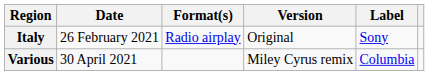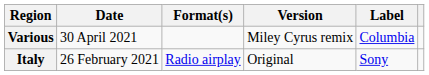 <table class="wikitable plainrowheaders">
 <tr>
 <th scope="col">Region</th>
 <th scope="col">Date</th>
 <th scope="col">Format(s)</th>
 <th scope="col">Version</th>
 <th scope="col">Label</th>
 <th scope="col"></th>
 </tr>
 <tr>
+<th scope="row">Various</th>
+<td>30 April 2021</td>
+<td></td>
+<td>Miley Cyrus remix</td>
+<td><a href='#'>Columbia</a></td>
+<td align="center"></td>
+</tr>
+<tr>
 <th scope="row">Italy</th>
 <td>26 February 2021</td>
 <td><a href='#'>Radio airplay</a></td>
 <td>Original</td>
 <td><a href='#'>Sony</a></td>
 <td align="center"></td>
 </tr>
-<tr>
-<th scope="row">Various</th>
-<td>30 April 2021</td>
-<td></td>
-<td>Miley Cyrus remix</td>
-<td><a href='#'>Columbia</a></td>
-<td align="center"></td>
-</tr>
 </table>
